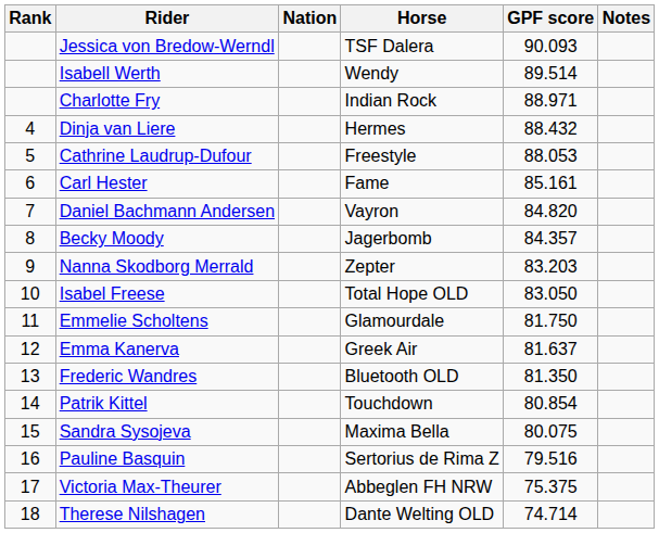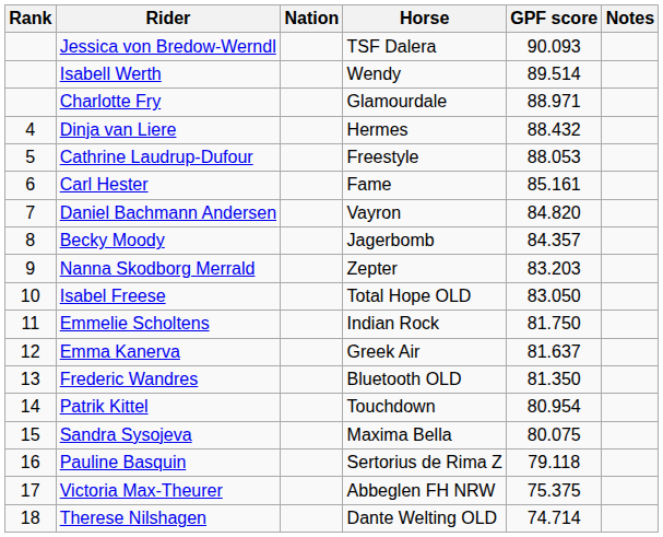 <table class="wikitable sortable" style="text-align:center">
 <tr>
 <th>Rank</th>
 <th>Rider</th>
 <th>Nation</th>
 <th>Horse</th>
 <th>GPF score</th>
 <th>Notes</th>
 </tr>
 <tr>
 <td></td>
 <td align=left><a href='#'>Jessica von Bredow-Werndl</a></td>
 <td align=left></td>
 <td align=left>TSF Dalera</td>
 <td>90.093</td>
 <td></td>
 </tr>
 <tr>
 <td></td>
 <td align=left><a href='#'>Isabell Werth</a></td>
 <td align=left></td>
 <td align=left>Wendy</td>
 <td>89.514</td>
 <td></td>
 </tr>
 <tr>
 <td></td>
 <td align=left><a href='#'>Charlotte Fry</a></td>
 <td align=left></td>
-<td align=left>Indian Rock</td>
+<td align=left>Glamourdale</td>
 <td>88.971</td>
 <td></td>
 </tr>
 <tr>
 <td>4</td>
 <td align=left><a href='#'>Dinja van Liere</a></td>
 <td align=left></td>
 <td align=left>Hermes</td>
 <td>88.432</td>
 <td></td>
 </tr>
 <tr>
 <td>5</td>
 <td align=left><a href='#'>Cathrine Laudrup-Dufour</a></td>
 <td align=left></td>
 <td align=left>Freestyle</td>
 <td>88.053</td>
 <td></td>
 </tr>
 <tr>
 <td>6</td>
 <td align=left><a href='#'>Carl Hester</a></td>
 <td align=left></td>
 <td align=left>Fame</td>
 <td>85.161</td>
 <td></td>
 </tr>
 <tr>
 <td>7</td>
 <td align=left><a href='#'>Daniel Bachmann Andersen</a></td>
 <td align=left></td>
 <td align=left>Vayron</td>
 <td>84.820</td>
 <td></td>
 </tr>
 <tr>
 <td>8</td>
 <td align=left><a href='#'>Becky Moody</a></td>
 <td align=left></td>
 <td align=left>Jagerbomb</td>
 <td>84.357</td>
 <td></td>
 </tr>
 <tr>
 <td>9</td>
 <td align=left><a href='#'>Nanna Skodborg Merrald</a></td>
 <td align=left></td>
 <td align=left>Zepter</td>
 <td>83.203</td>
 <td></td>
 </tr>
 <tr>
 <td>10</td>
 <td align=left><a href='#'>Isabel Freese</a></td>
 <td align=left></td>
 <td align=left>Total Hope OLD</td>
 <td>83.050</td>
 <td></td>
 </tr>
 <tr>
 <td>11</td>
 <td align=left><a href='#'>Emmelie Scholtens</a></td>
 <td align=left></td>
-<td align=left>Glamourdale</td>
+<td align=left>Indian Rock</td>
 <td>81.750</td>
 <td></td>
 </tr>
 <tr>
 <td>12</td>
 <td align=left><a href='#'>Emma Kanerva</a></td>
 <td align=left></td>
 <td align=left>Greek Air</td>
 <td>81.637</td>
 <td></td>
 </tr>
 <tr>
 <td>13</td>
 <td align=left><a href='#'>Frederic Wandres</a></td>
 <td align=left></td>
 <td align=left>Bluetooth OLD</td>
 <td>81.350</td>
 <td></td>
 </tr>
 <tr>
 <td>14</td>
 <td align=left><a href='#'>Patrik Kittel</a></td>
 <td align=left></td>
 <td align=left>Touchdown</td>
-<td>80.854</td>
+<td>80.954</td>
 <td></td>
 </tr>
 <tr>
 <td>15</td>
 <td align=left><a href='#'>Sandra Sysojeva</a></td>
 <td align=left></td>
 <td align=left>Maxima Bella</td>
 <td>80.075</td>
 <td></td>
 </tr>
 <tr>
 <td>16</td>
 <td align=left><a href='#'>Pauline Basquin</a></td>
 <td align=left></td>
 <td align=left>Sertorius de Rima Z</td>
-<td>79.516</td>
+<td>79.118</td>
 <td></td>
 </tr>
 <tr>
 <td>17</td>
 <td align=left><a href='#'>Victoria Max-Theurer</a></td>
 <td align=left></td>
 <td align=left>Abbeglen FH NRW</td>
 <td>75.375</td>
 <td></td>
 </tr>
 <tr>
 <td>18</td>
 <td align=left><a href='#'>Therese Nilshagen</a></td>
 <td align=left></td>
 <td align=left>Dante Welting OLD</td>
 <td>74.714</td>
 <td></td>
 </tr>
 </table>
